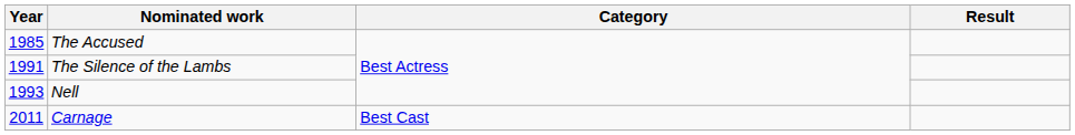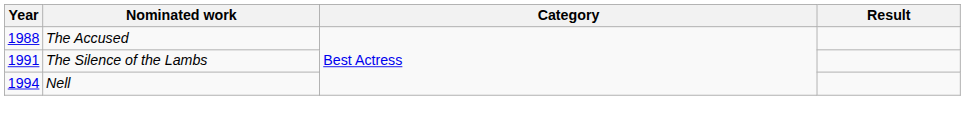 <table class=wikitable>
 <tr>
 <th width=4%>Year</th>
 <th width=29%>Nominated work</th>
 <th width=52%>Category</th>
 <th width=15%>Result</th>
 </tr>
 <tr>
-<td align=center><a href='#'>1985</a></td>
+<td align=center><a href='#'>1988</a></td>
 <td><em>The Accused</em></td>
 <td rowspan=3><a href='#'>Best Actress</a></td>
 <td></td>
 </tr>
 <tr>
 <td align=center><a href='#'>1991</a></td>
 <td><em>The Silence of the Lambs</em></td>
 <td></td>
 </tr>
 <tr>
-<td align=center><a href='#'>1993</a></td>
+<td align=center><a href='#'>1994</a></td>
 <td><em>Nell</em></td>
 <td></td>
 </tr>
-<tr>
-<td align=center><a href='#'>2011</a></td>
-<td><em><a href='#'>Carnage</a></em></td>
-<td><a href='#'>Best Cast</a></td>
-<td></td>
-</tr>
 </table>
